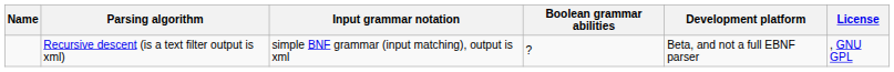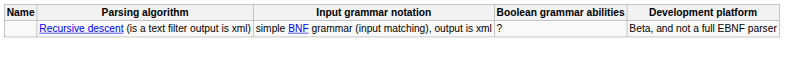 <table class="wikitable sortable">
 <tr>
 <th>Name</th>
 <th>Parsing algorithm</th>
 <th>Input grammar notation</th>
 <th>Boolean grammar abilities</th>
 <th>Development platform</th>
-<th><a href='#'>License</a></th>
 </tr>
 <tr>
 <td></td>
 <td><a href='#'>Recursive descent</a> (is a text filter output is xml)</td>
 <td>simple <a href='#'>BNF</a> grammar (input matching), output is xml</td>
 <td>?</td>
 <td>Beta, and not a full EBNF parser</td>
-<td>, <a href='#'>GNU GPL</a></td>
 </tr>
 </table>
